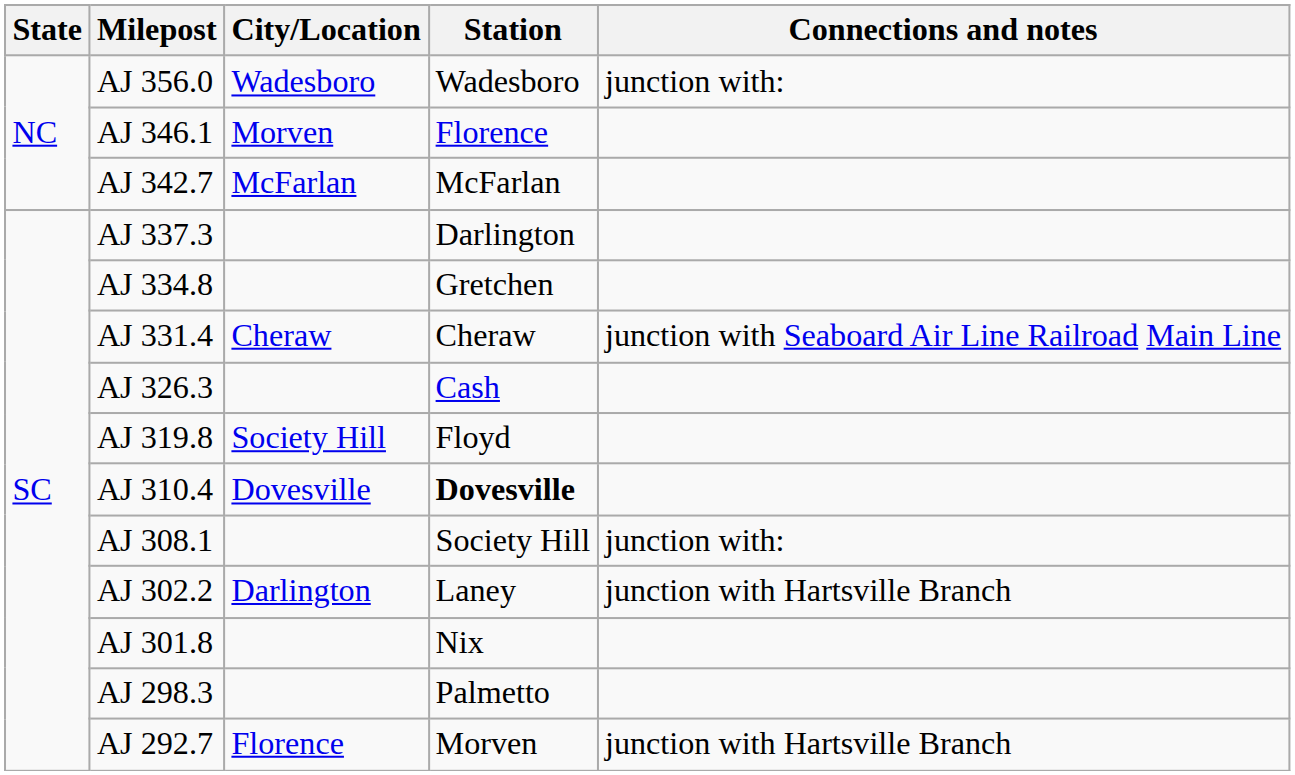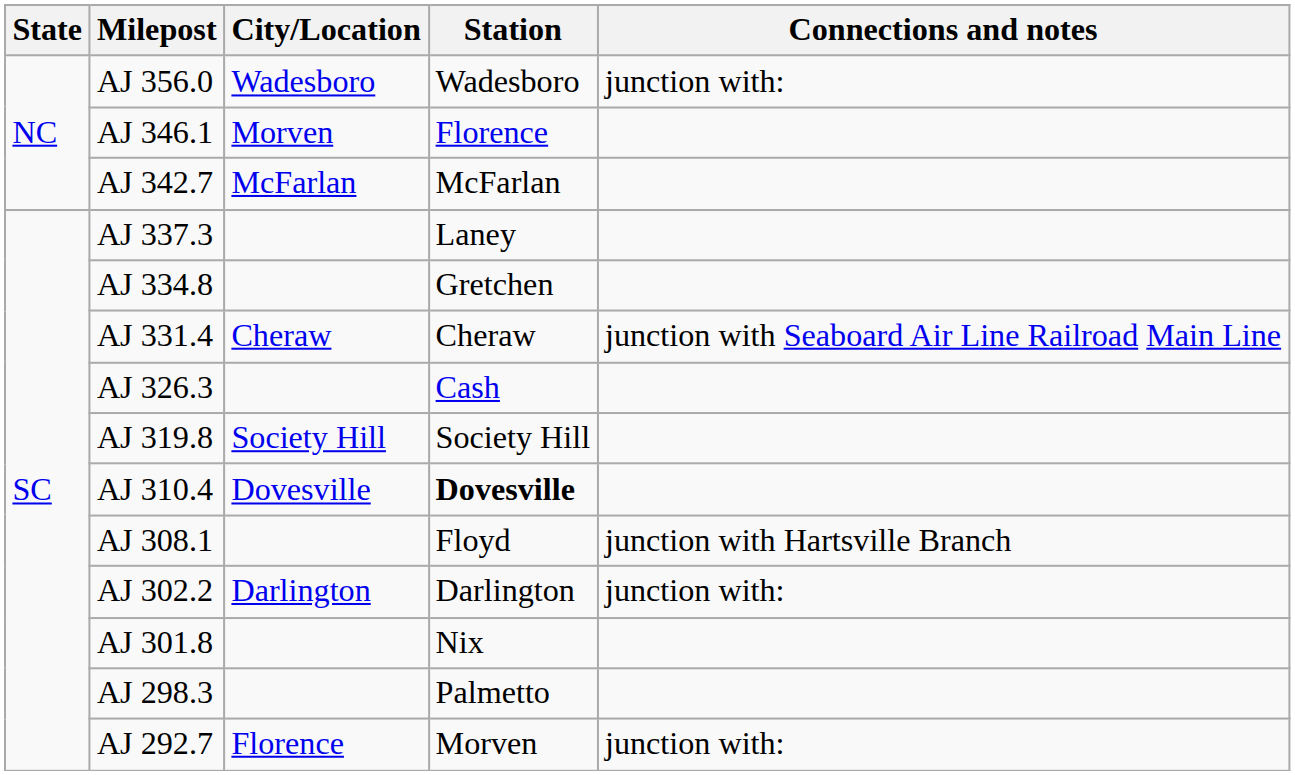 <table class="wikitable">
 <tr>
 <th>State</th>
 <th>Milepost</th>
 <th>City/Location</th>
 <th>Station</th>
 <th>Connections and notes</th>
 </tr>
 <tr>
 <td ! rowspan="3"><a href='#'>NC</a></td>
 <td>AJ 356.0</td>
 <td><a href='#'>Wadesboro</a></td>
 <td>Wadesboro</td>
 <td>junction with:</td>
 </tr>
 <tr>
 <td>AJ 346.1</td>
 <td><a href='#'>Morven</a></td>
 <td><a href='#'>Florence</a></td>
 <td></td>
 </tr>
 <tr>
 <td>AJ 342.7</td>
 <td><a href='#'>McFarlan</a></td>
 <td>McFarlan</td>
 <td></td>
 </tr>
 <tr>
 <td ! rowspan="11"><a href='#'>SC</a></td>
 <td>AJ 337.3</td>
 <td></td>
-<td>Darlington</td>
+<td>Laney</td>
 <td></td>
 </tr>
 <tr>
 <td>AJ 334.8</td>
 <td></td>
 <td>Gretchen</td>
 <td></td>
 </tr>
 <tr>
 <td>AJ 331.4</td>
 <td><a href='#'>Cheraw</a></td>
 <td>Cheraw</td>
 <td>junction with <a href='#'>Seaboard Air Line Railroad</a> <a href='#'>Main Line</a></td>
 </tr>
 <tr>
 <td>AJ 326.3</td>
 <td></td>
 <td><a href='#'>Cash</a></td>
 <td></td>
 </tr>
 <tr>
 <td>AJ 319.8</td>
 <td><a href='#'>Society Hill</a></td>
-<td>Floyd</td>
+<td>Society Hill</td>
 <td></td>
 </tr>
 <tr>
 <td>AJ 310.4</td>
 <td><a href='#'>Dovesville</a></td>
 <td><strong>Dovesville</strong></td>
 <td></td>
 </tr>
 <tr>
 <td>AJ 308.1</td>
 <td></td>
-<td>Society Hill</td>
-<td>junction with:</td>
+<td>Floyd</td>
+<td>junction with Hartsville Branch</td>
 </tr>
 <tr>
 <td>AJ 302.2</td>
 <td><a href='#'>Darlington</a></td>
-<td>Laney</td>
-<td>junction with Hartsville Branch</td>
+<td>Darlington</td>
+<td>junction with:</td>
 </tr>
 <tr>
 <td>AJ 301.8</td>
 <td></td>
 <td>Nix</td>
 <td></td>
 </tr>
 <tr>
 <td>AJ 298.3</td>
 <td></td>
 <td>Palmetto</td>
 <td></td>
 </tr>
 <tr>
 <td>AJ 292.7</td>
 <td><a href='#'>Florence</a></td>
 <td>Morven</td>
-<td>junction with Hartsville Branch</td>
+<td>junction with:</td>
 </tr>
 </table>
